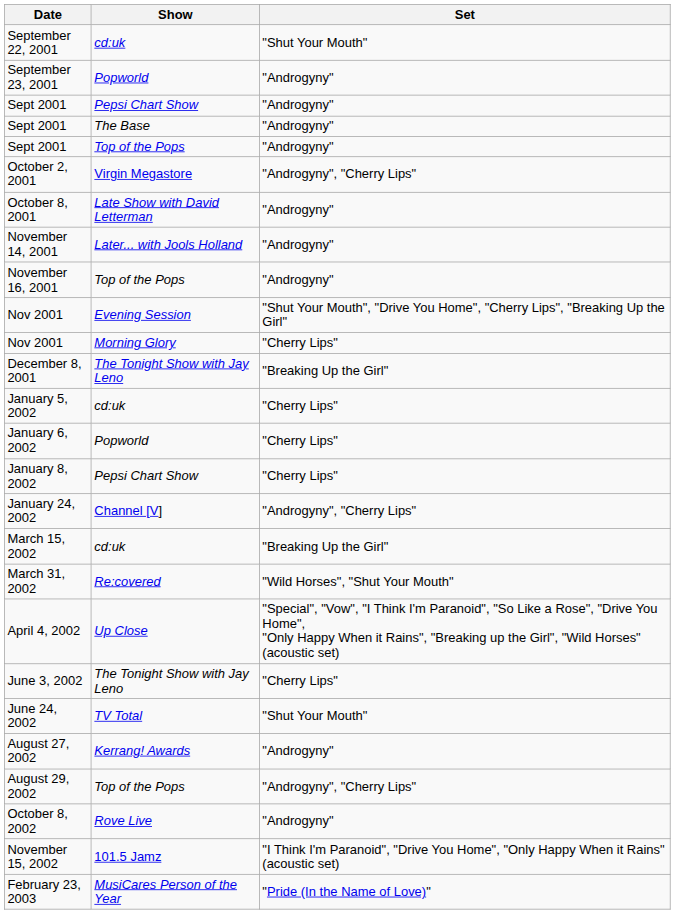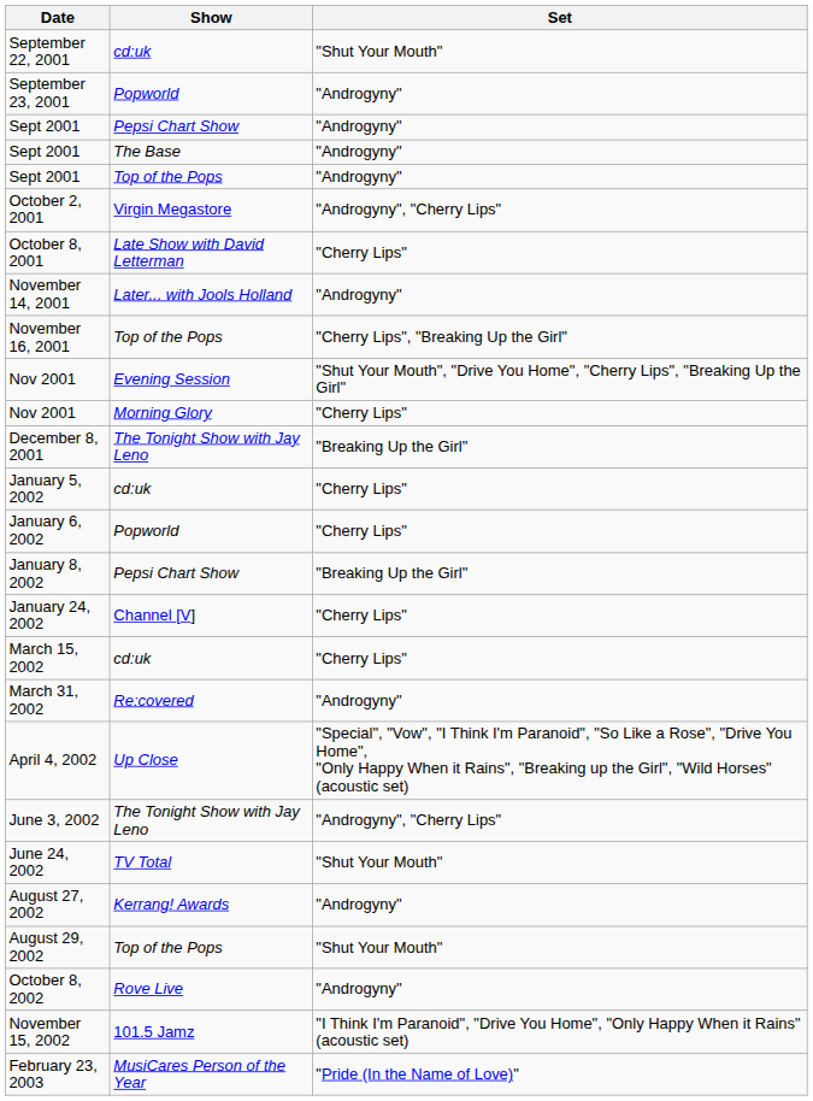 <table class="wikitable" style="text-align:left;">
 <tr>
 <th width="100">Date</th>
 <th width="200">Show</th>
 <th width="500">Set</th>
 </tr>
 <tr>
 <td>September 22, 2001</td>
 <td><em><a href='#'>cd:uk</a></em></td>
 <td>"Shut Your Mouth"</td>
 </tr>
 <tr>
 <td>September 23, 2001</td>
 <td><em><a href='#'>Popworld</a></em></td>
 <td>"Androgyny"</td>
 </tr>
 <tr>
 <td>Sept 2001</td>
 <td><em><a href='#'>Pepsi Chart Show</a></em></td>
 <td>"Androgyny"</td>
 </tr>
 <tr>
 <td>Sept 2001</td>
 <td><em>The Base</em></td>
 <td>"Androgyny"</td>
 </tr>
 <tr>
 <td>Sept 2001</td>
 <td><em><a href='#'>Top of the Pops</a></em></td>
 <td>"Androgyny"</td>
 </tr>
 <tr>
 <td>October 2, 2001</td>
 <td><a href='#'>Virgin Megastore</a></td>
 <td>"Androgyny", "Cherry Lips"</td>
 </tr>
 <tr>
 <td>October 8, 2001</td>
 <td><em><a href='#'>Late Show with David Letterman</a></em></td>
-<td>"Androgyny"</td>
+<td>"Cherry Lips"</td>
 </tr>
 <tr>
 <td>November 14, 2001</td>
 <td><em><a href='#'>Later... with Jools Holland</a></em></td>
 <td>"Androgyny"</td>
 </tr>
 <tr>
 <td>November 16, 2001</td>
 <td><em>Top of the Pops</em></td>
-<td>"Androgyny"</td>
+<td>"Cherry Lips", "Breaking Up the Girl"</td>
 </tr>
 <tr>
 <td>Nov 2001</td>
 <td><em><a href='#'>Evening Session</a></em></td>
 <td>"Shut Your Mouth", "Drive You Home", "Cherry Lips", "Breaking Up the Girl"</td>
 </tr>
 <tr>
 <td>Nov 2001</td>
 <td><em><a href='#'>Morning Glory</a></em></td>
 <td>"Cherry Lips"</td>
 </tr>
 <tr>
 <td>December 8, 2001</td>
 <td><em><a href='#'>The Tonight Show with Jay Leno</a></em></td>
 <td>"Breaking Up the Girl"</td>
 </tr>
 <tr>
 <td>January 5, 2002</td>
 <td><em>cd:uk</em></td>
 <td>"Cherry Lips"</td>
 </tr>
 <tr>
 <td>January 6, 2002</td>
 <td><em>Popworld</em></td>
 <td>"Cherry Lips"</td>
 </tr>
 <tr>
 <td>January 8, 2002</td>
 <td><em>Pepsi Chart Show</em></td>
-<td>"Cherry Lips"</td>
+<td>"Breaking Up the Girl"</td>
 </tr>
 <tr>
 <td>January 24, 2002</td>
 <td><a href='#'>Channel [V</a>]</td>
-<td>"Androgyny", "Cherry Lips"</td>
+<td>"Cherry Lips"</td>
 </tr>
 <tr>
 <td>March 15, 2002</td>
 <td><em>cd:uk</em></td>
-<td>"Breaking Up the Girl"</td>
+<td>"Cherry Lips"</td>
 </tr>
 <tr>
 <td>March 31, 2002</td>
 <td><em><a href='#'>Re:covered</a></em></td>
-<td>"Wild Horses", "Shut Your Mouth"</td>
+<td>"Androgyny"</td>
 </tr>
 <tr>
 <td>April 4, 2002</td>
 <td><em><a href='#'>Up Close</a></em></td>
 <td>"Special", "Vow", "I Think I'm Paranoid", "So Like a Rose", "Drive You Home", <br>"Only Happy When it Rains", "Breaking up the Girl", "Wild Horses" (acoustic set)</td>
 </tr>
 <tr>
 <td>June 3, 2002</td>
 <td><em>The Tonight Show with Jay Leno</em></td>
-<td>"Cherry Lips"</td>
+<td>"Androgyny", "Cherry Lips"</td>
 </tr>
 <tr>
 <td>June 24, 2002</td>
 <td><em><a href='#'>TV Total</a></em></td>
 <td>"Shut Your Mouth"</td>
 </tr>
 <tr>
 <td>August 27, 2002</td>
 <td><em><a href='#'>Kerrang! Awards</a></em></td>
 <td>"Androgyny"</td>
 </tr>
 <tr>
 <td>August 29, 2002</td>
 <td><em>Top of the Pops</em></td>
-<td>"Androgyny", "Cherry Lips"</td>
+<td>"Shut Your Mouth"</td>
 </tr>
 <tr>
 <td>October 8, 2002</td>
 <td><em><a href='#'>Rove Live</a></em></td>
 <td>"Androgyny"</td>
 </tr>
 <tr>
 <td>November 15, 2002</td>
 <td><a href='#'>101.5 Jamz</a></td>
 <td>"I Think I'm Paranoid", "Drive You Home", "Only Happy When it Rains" (acoustic set)</td>
 </tr>
 <tr>
 <td>February 23, 2003</td>
 <td><em><a href='#'>MusiCares Person of the Year</a></em></td>
 <td>"<a href='#'>Pride (In the Name of Love)</a>"</td>
 </tr>
 </table>
